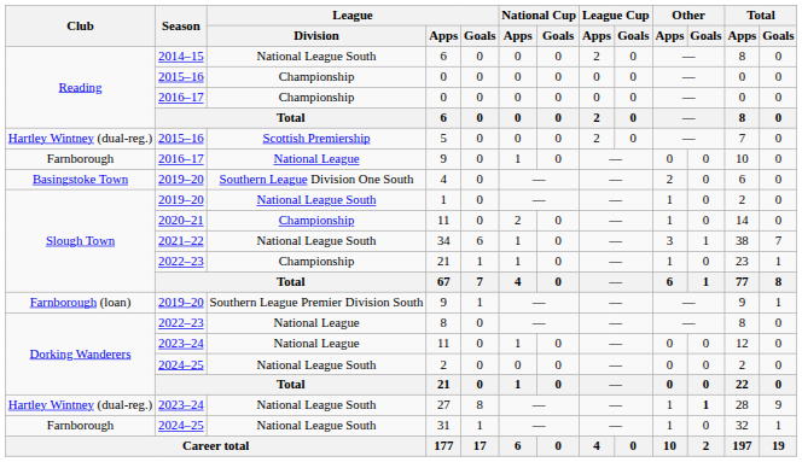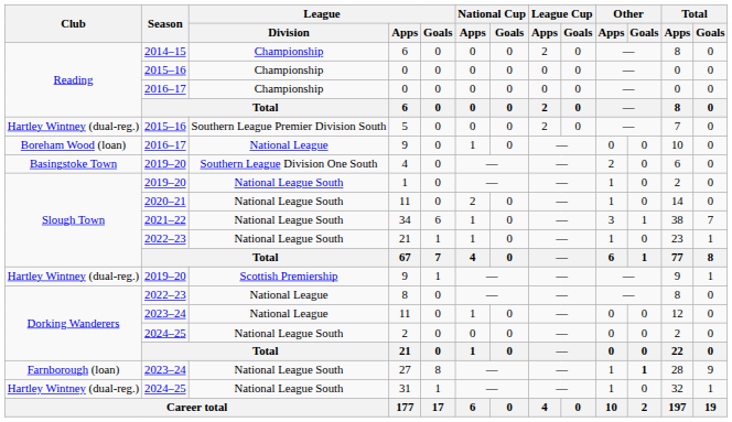 <table class="wikitable" style="text-align:center">
 <tr>
 <th rowspan="2">Club</th>
 <th rowspan="2">Season</th>
 <th colspan="3">League</th>
 <th colspan="2">National Cup</th>
 <th colspan="2">League Cup</th>
 <th colspan="2">Other</th>
 <th colspan="2">Total</th>
 </tr>
 <tr>
 <th>Division</th>
 <th>Apps</th>
 <th>Goals</th>
 <th>Apps</th>
 <th>Goals</th>
 <th>Apps</th>
 <th>Goals</th>
 <th>Apps</th>
 <th>Goals</th>
 <th>Apps</th>
 <th>Goals</th>
 </tr>
 <tr>
 <td rowspan="4"><a href='#'>Reading</a></td>
 <td><a href='#'>2014–15</a></td>
-<td>National League South</td>
+<td><a href='#'>Championship</a></td>
 <td>6</td>
 <td>0</td>
 <td>0</td>
 <td>0</td>
 <td>2</td>
 <td>0</td>
 <td colspan="2">—</td>
 <td>8</td>
 <td>0</td>
 </tr>
 <tr>
 <td><a href='#'>2015–16</a></td>
 <td>Championship</td>
 <td>0</td>
 <td>0</td>
 <td>0</td>
 <td>0</td>
 <td>0</td>
 <td>0</td>
 <td colspan="2">—</td>
 <td>0</td>
 <td>0</td>
 </tr>
 <tr>
 <td><a href='#'>2016–17</a></td>
 <td>Championship</td>
 <td>0</td>
 <td>0</td>
 <td>0</td>
 <td>0</td>
 <td>0</td>
 <td>0</td>
 <td colspan="2">—</td>
 <td>0</td>
 <td>0</td>
 </tr>
 <tr>
 <th colspan=2>Total</th>
 <th>6</th>
 <th>0</th>
 <th>0</th>
 <th>0</th>
 <th>2</th>
 <th>0</th>
 <th colspan="2">—</th>
 <th>8</th>
 <th>0</th>
 </tr>
 <tr>
 <td><a href='#'>Hartley Wintney</a> (dual-reg.)</td>
 <td><a href='#'>2015–16</a></td>
-<td><a href='#'>Scottish Premiership</a></td>
+<td>Southern League Premier Division South</td>
 <td>5</td>
 <td>0</td>
 <td>0</td>
 <td>0</td>
 <td>2</td>
 <td>0</td>
 <td colspan="2">—</td>
 <td>7</td>
 <td>0</td>
 </tr>
 <tr>
-<td>Farnborough</td>
+<td><a href='#'>Boreham Wood</a> (loan)</td>
 <td><a href='#'>2016–17</a></td>
 <td><a href='#'>National League</a></td>
 <td>9</td>
 <td>0</td>
 <td>1</td>
 <td>0</td>
 <td colspan="2">—</td>
 <td>0</td>
 <td>0</td>
 <td>10</td>
 <td>0</td>
 </tr>
 <tr>
 <td><a href='#'>Basingstoke Town</a></td>
 <td><a href='#'>2019–20</a></td>
 <td><a href='#'>Southern League</a> Division One South</td>
 <td>4</td>
 <td>0</td>
 <td colspan="2">—</td>
 <td colspan="2">—</td>
 <td>2</td>
 <td>0</td>
 <td>6</td>
 <td>0</td>
 </tr>
 <tr>
 <td rowspan="5"><a href='#'>Slough Town</a></td>
 <td><a href='#'>2019–20</a></td>
 <td><a href='#'>National League South</a></td>
 <td>1</td>
 <td>0</td>
 <td colspan="2">—</td>
 <td colspan="2">—</td>
 <td>1</td>
 <td>0</td>
 <td>2</td>
 <td>0</td>
 </tr>
 <tr>
 <td><a href='#'>2020–21</a></td>
-<td><a href='#'>Championship</a></td>
+<td>National League South</td>
 <td>11</td>
 <td>0</td>
 <td>2</td>
 <td>0</td>
 <td colspan="2">—</td>
 <td>1</td>
 <td>0</td>
 <td>14</td>
 <td>0</td>
 </tr>
 <tr>
 <td><a href='#'>2021–22</a></td>
 <td>National League South</td>
 <td>34</td>
 <td>6</td>
 <td>1</td>
 <td>0</td>
 <td colspan="2">—</td>
 <td>3</td>
 <td>1</td>
 <td>38</td>
 <td>7</td>
 </tr>
 <tr>
 <td><a href='#'>2022–23</a></td>
-<td>Championship</td>
+<td>National League South</td>
 <td>21</td>
 <td>1</td>
 <td>1</td>
 <td>0</td>
 <td colspan="2">—</td>
 <td>1</td>
 <td>0</td>
 <td>23</td>
 <td>1</td>
 </tr>
 <tr>
 <th colspan=2>Total</th>
 <th>67</th>
 <th>7</th>
 <th>4</th>
 <th>0</th>
 <th colspan="2">—</th>
 <th>6</th>
 <th>1</th>
 <th>77</th>
 <th>8</th>
 </tr>
 <tr>
-<td><a href='#'>Farnborough</a> (loan)</td>
+<td><a href='#'>Hartley Wintney</a> (dual-reg.)</td>
 <td><a href='#'>2019–20</a></td>
-<td>Southern League Premier Division South</td>
+<td><a href='#'>Scottish Premiership</a></td>
 <td>9</td>
 <td>1</td>
 <td colspan="2">—</td>
 <td colspan="2">—</td>
 <td colspan="2">—</td>
 <td>9</td>
 <td>1</td>
 </tr>
 <tr>
 <td rowspan="4"><a href='#'>Dorking Wanderers</a></td>
 <td><a href='#'>2022–23</a></td>
 <td>National League</td>
 <td>8</td>
 <td>0</td>
 <td colspan="2">—</td>
 <td colspan="2">—</td>
 <td colspan="2">—</td>
 <td>8</td>
 <td>0</td>
 </tr>
 <tr>
 <td><a href='#'>2023–24</a></td>
 <td>National League</td>
 <td>11</td>
 <td>0</td>
 <td>1</td>
 <td>0</td>
 <td colspan="2">—</td>
 <td>0</td>
 <td>0</td>
 <td>12</td>
 <td>0</td>
 </tr>
 <tr>
 <td><a href='#'>2024–25</a></td>
 <td>National League South</td>
 <td>2</td>
 <td>0</td>
 <td>0</td>
 <td>0</td>
 <td colspan="2">—</td>
 <td>0</td>
 <td>0</td>
 <td>2</td>
 <td>0</td>
 </tr>
 <tr>
 <th colspan=2>Total</th>
 <th>21</th>
 <th>0</th>
 <th>1</th>
 <th>0</th>
 <th colspan="2">—</th>
 <th>0</th>
 <th>0</th>
 <th>22</th>
 <th>0</th>
 </tr>
 <tr>
-<td><a href='#'>Hartley Wintney</a> (dual-reg.)</td>
+<td><a href='#'>Farnborough</a> (loan)</td>
 <td><a href='#'>2023–24</a></td>
 <td>National League South</td>
 <td>27</td>
 <td>8</td>
 <td colspan="2">—</td>
 <td colspan="2">—</td>
 <td>1</td>
 <td><strong>1</strong></td>
 <td>28</td>
 <td>9</td>
 </tr>
 <tr>
-<td>Farnborough</td>
+<td><a href='#'>Hartley Wintney</a> (dual-reg.)</td>
 <td><a href='#'>2024–25</a></td>
 <td>National League South</td>
 <td>31</td>
 <td>1</td>
 <td colspan="2">—</td>
 <td colspan="2">—</td>
 <td>1</td>
 <td>0</td>
 <td>32</td>
 <td>1</td>
 </tr>
 <tr>
 <th colspan=3>Career total</th>
 <th>177</th>
 <th>17</th>
 <th>6</th>
 <th>0</th>
 <th>4</th>
 <th>0</th>
 <th>10</th>
 <th>2</th>
 <th>197</th>
 <th>19</th>
 </tr>
 </table>
